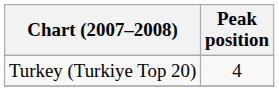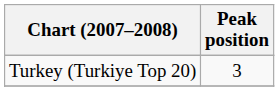 <table class="wikitable sortable">
 <tr>
 <th align="center">Chart (2007–2008)</th>
 <th align="center">Peak<br>position</th>
 </tr>
 <tr>
 </tr>
 <tr>
 </tr>
 <tr>
 </tr>
 <tr>
 </tr>
 <tr>
 </tr>
 <tr>
 </tr>
 <tr>
 </tr>
 <tr>
 </tr>
 <tr>
 </tr>
 <tr>
 </tr>
 <tr>
 <td align="left">Turkey (Turkiye Top 20)</td>
-<td align="center">4</td>
+<td align="center">3</td>
 </tr>
 <tr>
 </tr>
 <tr>
 </tr>
 <tr>
 </tr>
 <tr>
 </tr>
 <tr>
 </tr>
 <tr>
 </tr>
 <tr>
 </tr>
 </table>
